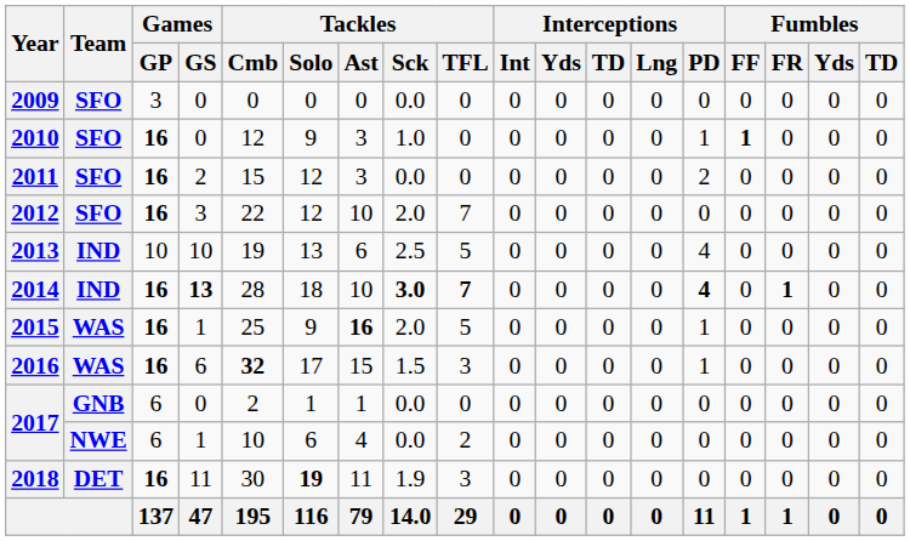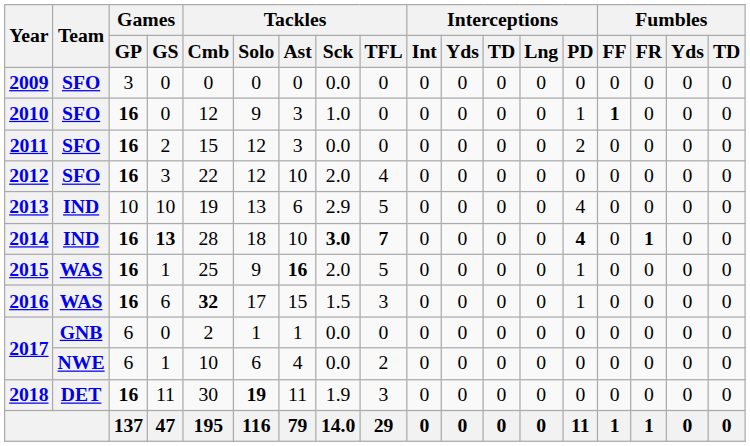 <table class="wikitable" style="text-align:center">
 <tr>
 <th rowspan="2">Year</th>
 <th rowspan="2">Team</th>
 <th colspan="2">Games</th>
 <th colspan="5">Tackles</th>
 <th colspan="5">Interceptions</th>
 <th colspan="4">Fumbles</th>
 </tr>
 <tr>
 <th>GP</th>
 <th>GS</th>
 <th>Cmb</th>
 <th>Solo</th>
 <th>Ast</th>
 <th>Sck</th>
 <th>TFL</th>
 <th>Int</th>
 <th>Yds</th>
 <th>TD</th>
 <th>Lng</th>
 <th>PD</th>
 <th>FF</th>
 <th>FR</th>
 <th>Yds</th>
 <th>TD</th>
 </tr>
 <tr>
 <th><a href='#'>2009</a></th>
 <th><a href='#'>SFO</a></th>
 <td>3</td>
 <td>0</td>
 <td>0</td>
 <td>0</td>
 <td>0</td>
 <td>0.0</td>
 <td>0</td>
 <td>0</td>
 <td>0</td>
 <td>0</td>
 <td>0</td>
 <td>0</td>
 <td>0</td>
 <td>0</td>
 <td>0</td>
 <td>0</td>
 </tr>
 <tr>
 <th><a href='#'>2010</a></th>
 <th><a href='#'>SFO</a></th>
 <td><strong>16</strong></td>
 <td>0</td>
 <td>12</td>
 <td>9</td>
 <td>3</td>
 <td>1.0</td>
 <td>0</td>
 <td>0</td>
 <td>0</td>
 <td>0</td>
 <td>0</td>
 <td>1</td>
 <td><strong>1</strong></td>
 <td>0</td>
 <td>0</td>
 <td>0</td>
 </tr>
 <tr>
 <th><a href='#'>2011</a></th>
 <th><a href='#'>SFO</a></th>
 <td><strong>16</strong></td>
 <td>2</td>
 <td>15</td>
 <td>12</td>
 <td>3</td>
 <td>0.0</td>
 <td>0</td>
 <td>0</td>
 <td>0</td>
 <td>0</td>
 <td>0</td>
 <td>2</td>
 <td>0</td>
 <td>0</td>
 <td>0</td>
 <td>0</td>
 </tr>
 <tr>
 <th><a href='#'>2012</a></th>
 <th><a href='#'>SFO</a></th>
 <td><strong>16</strong></td>
 <td>3</td>
 <td>22</td>
 <td>12</td>
 <td>10</td>
 <td>2.0</td>
-<td>7</td>
+<td>4</td>
 <td>0</td>
 <td>0</td>
 <td>0</td>
 <td>0</td>
 <td>0</td>
 <td>0</td>
 <td>0</td>
 <td>0</td>
 <td>0</td>
 </tr>
 <tr>
 <th><a href='#'>2013</a></th>
 <th><a href='#'>IND</a></th>
 <td>10</td>
 <td>10</td>
 <td>19</td>
 <td>13</td>
 <td>6</td>
-<td>2.5</td>
+<td>2.9</td>
 <td>5</td>
 <td>0</td>
 <td>0</td>
 <td>0</td>
 <td>0</td>
 <td>4</td>
 <td>0</td>
 <td>0</td>
 <td>0</td>
 <td>0</td>
 </tr>
 <tr>
 <th><a href='#'>2014</a></th>
 <th><a href='#'>IND</a></th>
 <td><strong>16</strong></td>
 <td><strong>13</strong></td>
 <td>28</td>
 <td>18</td>
 <td>10</td>
 <td><strong>3.0</strong></td>
 <td><strong>7</strong></td>
 <td>0</td>
 <td>0</td>
 <td>0</td>
 <td>0</td>
 <td><strong>4</strong></td>
 <td>0</td>
 <td><strong>1</strong></td>
 <td>0</td>
 <td>0</td>
 </tr>
 <tr>
 <th><a href='#'>2015</a></th>
 <th><a href='#'>WAS</a></th>
 <td><strong>16</strong></td>
 <td>1</td>
 <td>25</td>
 <td>9</td>
 <td><strong>16</strong></td>
 <td>2.0</td>
 <td>5</td>
 <td>0</td>
 <td>0</td>
 <td>0</td>
 <td>0</td>
 <td>1</td>
 <td>0</td>
 <td>0</td>
 <td>0</td>
 <td>0</td>
 </tr>
 <tr>
 <th><a href='#'>2016</a></th>
 <th><a href='#'>WAS</a></th>
 <td><strong>16</strong></td>
 <td>6</td>
 <td><strong>32</strong></td>
 <td>17</td>
 <td>15</td>
 <td>1.5</td>
 <td>3</td>
 <td>0</td>
 <td>0</td>
 <td>0</td>
 <td>0</td>
 <td>1</td>
 <td>0</td>
 <td>0</td>
 <td>0</td>
 <td>0</td>
 </tr>
 <tr>
 <th rowspan="2"><a href='#'>2017</a></th>
 <th><a href='#'>GNB</a></th>
 <td>6</td>
 <td>0</td>
 <td>2</td>
 <td>1</td>
 <td>1</td>
 <td>0.0</td>
 <td>0</td>
 <td>0</td>
 <td>0</td>
 <td>0</td>
 <td>0</td>
 <td>0</td>
 <td>0</td>
 <td>0</td>
 <td>0</td>
 <td>0</td>
 </tr>
 <tr>
 <th><a href='#'>NWE</a></th>
 <td>6</td>
 <td>1</td>
 <td>10</td>
 <td>6</td>
 <td>4</td>
 <td>0.0</td>
 <td>2</td>
 <td>0</td>
 <td>0</td>
 <td>0</td>
 <td>0</td>
 <td>0</td>
 <td>0</td>
 <td>0</td>
 <td>0</td>
 <td>0</td>
 </tr>
 <tr>
 <th><a href='#'>2018</a></th>
 <th><a href='#'>DET</a></th>
 <td><strong>16</strong></td>
 <td>11</td>
 <td>30</td>
 <td><strong>19</strong></td>
 <td>11</td>
 <td>1.9</td>
 <td>3</td>
 <td>0</td>
 <td>0</td>
 <td>0</td>
 <td>0</td>
 <td>0</td>
 <td>0</td>
 <td>0</td>
 <td>0</td>
 <td>0</td>
 </tr>
 <tr>
 <th colspan="2"></th>
 <th>137</th>
 <th>47</th>
 <th>195</th>
 <th>116</th>
 <th>79</th>
 <th>14.0</th>
 <th>29</th>
 <th>0</th>
 <th>0</th>
 <th>0</th>
 <th>0</th>
 <th>11</th>
 <th>1</th>
 <th>1</th>
 <th>0</th>
 <th>0</th>
 </tr>
 </table>
